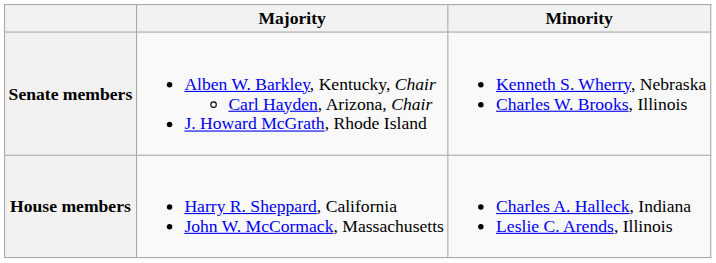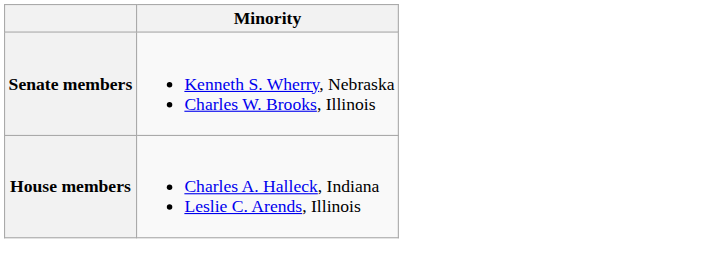 <table class=wikitable>
 <tr>
 <th></th>
-<th>Majority</th>
 <th>Minority</th>
 </tr>
 <tr>
 <th>Senate members</th>
-<td valign="top" ><br><ul><li><a href='#'>Alben W. Barkley</a>, Kentucky, <em>Chair</em> <ul><li><a href='#'>Carl Hayden</a>, Arizona, <em>Chair</em></li></ul></li><li><a href='#'>J. Howard McGrath</a>, Rhode Island </li></ul></td>
 <td valign="top" ><br><ul><li><a href='#'>Kenneth S. Wherry</a>, Nebraska</li><li><a href='#'>Charles W. Brooks</a>, Illinois </li></ul></td>
 </tr>
 <tr>
 <th>House members</th>
-<td valign="top" ><br><ul><li><a href='#'>Harry R. Sheppard</a>, California </li><li><a href='#'>John W. McCormack</a>, Massachusetts</li></ul></td>
 <td valign="top" ><br><ul><li><a href='#'>Charles A. Halleck</a>, Indiana</li><li><a href='#'>Leslie C. Arends</a>, Illinois </li></ul></td>
 </tr>
 </table>
